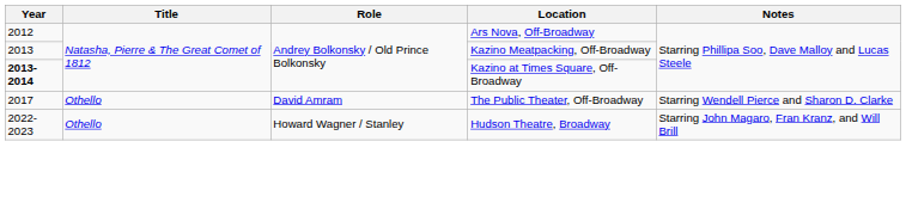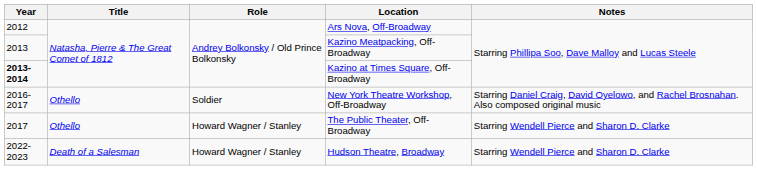 <table class="wikitable">
 <tr>
 <th>Year</th>
 <th>Title</th>
 <th>Role</th>
 <th>Location</th>
 <th>Notes</th>
 </tr>
 <tr>
 <td>2012</td>
 <td rowspan=3><em><a href='#'>Natasha, Pierre & The Great Comet of 1812</a></em></td>
 <td rowspan=3><a href='#'>Andrey Bolkonsky</a> / Old Prince Bolkonsky</td>
 <td><a href='#'>Ars Nova</a>, <a href='#'>Off-Broadway</a></td>
 <td rowspan=3>Starring <a href='#'>Phillipa Soo</a>, <a href='#'>Dave Malloy</a> and <a href='#'>Lucas Steele</a></td>
 </tr>
 <tr>
 <td>2013</td>
 <td><a href='#'>Kazino Meatpacking</a>, Off-Broadway</td>
 </tr>
 <tr>
 <td><strong>2013-2014</strong></td>
 <td><a href='#'>Kazino at Times Square</a>, Off-Broadway</td>
 </tr>
 <tr>
+<td>2016-2017</td>
+<td><em><a href='#'>Othello</a></em></td>
+<td>Soldier</td>
+<td><a href='#'>New York Theatre Workshop</a>, Off-Broadway</td>
+<td>Starring <a href='#'>Daniel Craig</a>, <a href='#'>David Oyelowo</a>, and <a href='#'>Rachel Brosnahan</a>. Also composed original music</td>
+</tr>
+<tr>
 <td>2017</td>
 <td><em><a href='#'>Othello</a></em></td>
-<td><a href='#'>David Amram</a></td>
+<td>Howard Wagner / Stanley</td>
 <td><a href='#'>The Public Theater</a>, Off-Broadway</td>
 <td>Starring <a href='#'>Wendell Pierce</a> and <a href='#'>Sharon D. Clarke</a></td>
 </tr>
 <tr>
 <td>2022-2023</td>
-<td><em><a href='#'>Othello</a></em></td>
+<td><em><a href='#'>Death of a Salesman</a></em></td>
 <td>Howard Wagner / Stanley</td>
 <td><a href='#'>Hudson Theatre</a>, <a href='#'>Broadway</a></td>
-<td>Starring <a href='#'>John Magaro</a>, <a href='#'>Fran Kranz</a>, and <a href='#'>Will Brill</a></td>
+<td>Starring <a href='#'>Wendell Pierce</a> and <a href='#'>Sharon D. Clarke</a></td>
 </tr>
 </table>
